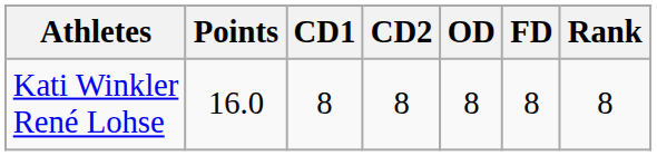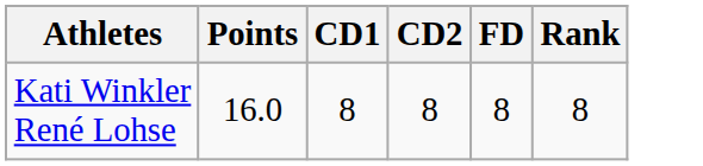 <table class="wikitable" border="1" style="font-size:90%">
 <tr>
 <th>Athletes</th>
 <th>Points</th>
 <th>CD1</th>
 <th>CD2</th>
-<th>OD</th>
 <th>FD</th>
 <th>Rank</th>
 </tr>
 <tr align=center>
 <td align=left><a href='#'>Kati Winkler</a><br><a href='#'>René Lohse</a></td>
 <td>16.0</td>
 <td>8</td>
 <td>8</td>
 <td>8</td>
 <td>8</td>
-<td>8</td>
 </tr>
 </table>
